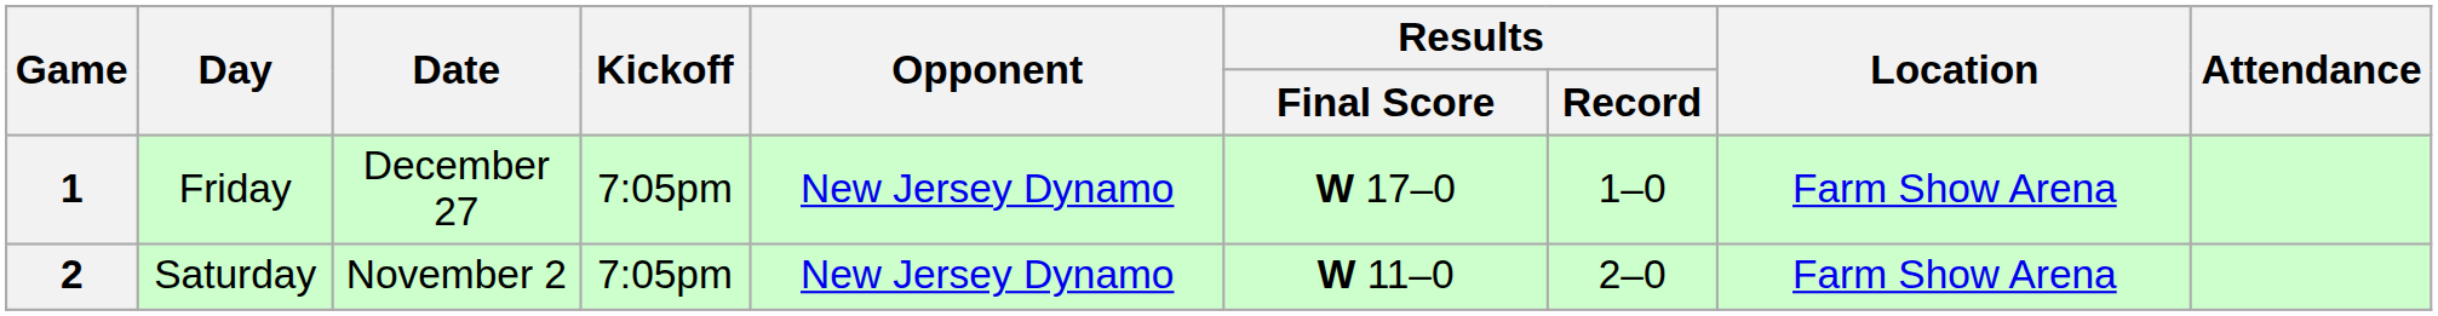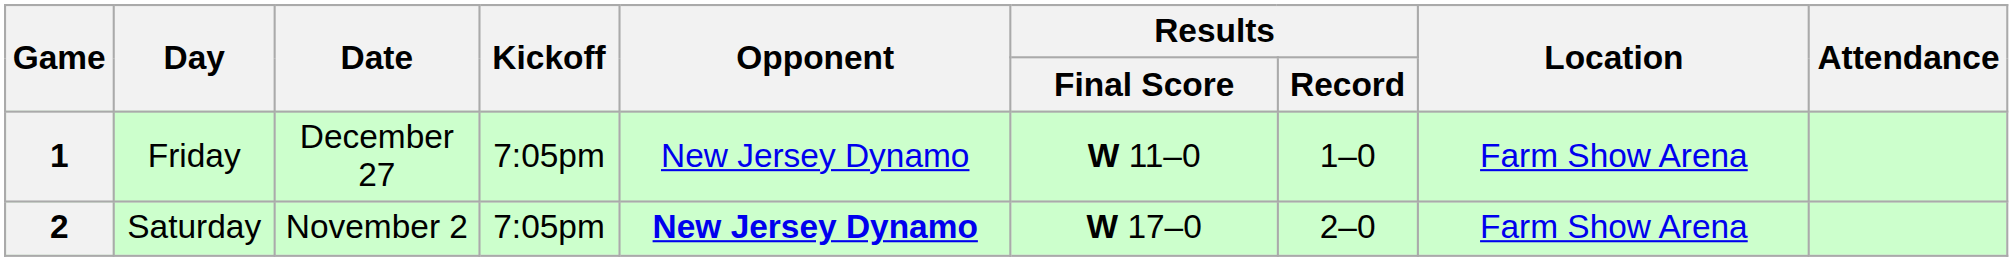 <table class="wikitable">
 <tr>
 <th rowspan="2" width="40">Game</th>
 <th rowspan="2" width="70">Day</th>
 <th rowspan="2" width="90">Date</th>
 <th rowspan="2" width="60">Kickoff</th>
 <th rowspan="2" width="180">Opponent</th>
 <th colspan="2" width="180">Results</th>
 <th rowspan="2" width="180">Location</th>
 <th rowspan="2" width="80">Attendance</th>
 </tr>
 <tr>
 <th width="120">Final Score</th>
 <th width="60">Record</th>
 </tr>
 <tr align="center" bgcolor="#CCFFCC">
 <th>1</th>
 <td>Friday</td>
 <td>December 27</td>
 <td>7:05pm</td>
 <td><a href='#'>New Jersey Dynamo</a></td>
-<td><strong>W</strong> 17–0</td>
+<td><strong>W</strong> 11–0</td>
 <td>1–0</td>
 <td><a href='#'>Farm Show Arena</a></td>
 <td></td>
 </tr>
 <tr align="center" bgcolor="#CCFFCC">
 <th>2</th>
 <td>Saturday</td>
 <td>November 2</td>
 <td>7:05pm</td>
-<td><a href='#'>New Jersey Dynamo</a></td>
-<td><strong>W</strong> 11–0</td>
+<td><strong><a href='#'>New Jersey Dynamo</a></strong></td>
+<td><strong>W</strong> 17–0</td>
 <td>2–0</td>
 <td><a href='#'>Farm Show Arena</a></td>
 <td></td>
 </tr>
 </table>
